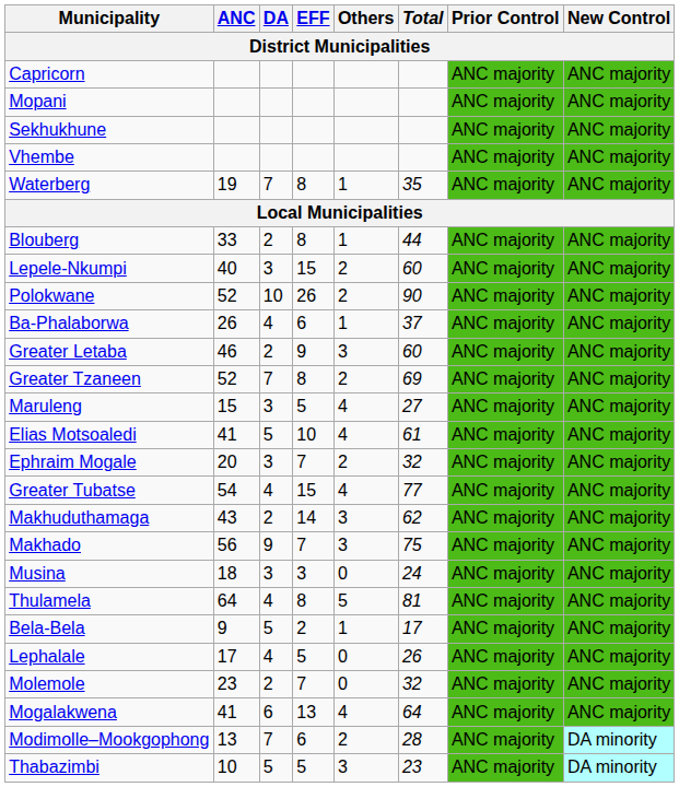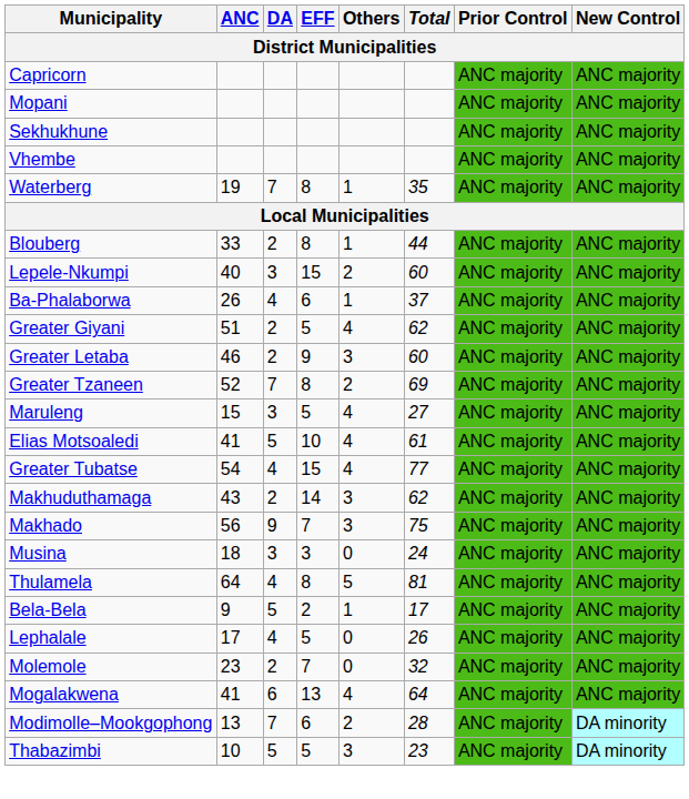 <table class="wikitable">
 <tr>
 <th>Municipality</th>
 <th><a href='#'>ANC</a></th>
 <th><a href='#'>DA</a></th>
 <th><a href='#'>EFF</a></th>
 <th>Others</th>
 <th><em>Total</em></th>
 <th>Prior Control</th>
 <th>New Control</th>
 </tr>
 <tr>
 <th colspan="8">District Municipalities</th>
 </tr>
 <tr>
 <td><a href='#'>Capricorn</a></td>
 <td></td>
 <td></td>
 <td></td>
 <td></td>
 <td></td>
 <td style="background:#4CBB17">ANC majority</td>
 <td style="background:#4CBB17">ANC majority</td>
 </tr>
 <tr>
 <td><a href='#'>Mopani</a></td>
 <td></td>
 <td></td>
 <td></td>
 <td></td>
 <td></td>
 <td style="background:#4CBB17">ANC majority</td>
 <td style="background:#4CBB17">ANC majority</td>
 </tr>
 <tr>
 <td><a href='#'>Sekhukhune</a></td>
 <td></td>
 <td></td>
 <td></td>
 <td></td>
 <td></td>
 <td style="background:#4CBB17">ANC majority</td>
 <td style="background:#4CBB17">ANC majority</td>
 </tr>
 <tr>
 <td><a href='#'>Vhembe</a></td>
 <td></td>
 <td></td>
 <td></td>
 <td></td>
 <td></td>
 <td style="background:#4CBB17">ANC majority</td>
 <td style="background:#4CBB17">ANC majority</td>
 </tr>
 <tr>
 <td><a href='#'>Waterberg</a></td>
 <td>19</td>
 <td>7</td>
 <td>8</td>
 <td>1</td>
 <td><em>35</em></td>
 <td style="background:#4CBB17">ANC majority</td>
 <td style="background:#4CBB17">ANC majority</td>
 </tr>
 <tr>
 <th colspan="8">Local Municipalities</th>
 </tr>
 <tr>
 <td><a href='#'>Blouberg</a></td>
 <td>33</td>
 <td>2</td>
 <td>8</td>
 <td>1</td>
 <td><em>44</em></td>
 <td style="background:#4CBB17">ANC majority</td>
 <td style="background:#4CBB17">ANC majority</td>
 </tr>
 <tr>
 <td><a href='#'>Lepele-Nkumpi</a></td>
 <td>40</td>
 <td>3</td>
 <td>15</td>
 <td>2</td>
 <td><em>60</em></td>
 <td style="background:#4CBB17">ANC majority</td>
 <td style="background:#4CBB17">ANC majority</td>
 </tr>
 <tr>
-<td><a href='#'>Polokwane</a></td>
-<td>52</td>
-<td>10</td>
-<td>26</td>
-<td>2</td>
-<td><em>90</em></td>
-<td style="background:#4CBB17">ANC majority</td>
-<td style="background:#4CBB17">ANC majority</td>
-</tr>
-<tr>
 <td><a href='#'>Ba-Phalaborwa</a></td>
 <td>26</td>
 <td>4</td>
 <td>6</td>
 <td>1</td>
 <td><em>37</em></td>
+<td style="background:#4CBB17">ANC majority</td>
+<td style="background:#4CBB17">ANC majority</td>
+</tr>
+<tr>
+<td><a href='#'>Greater Giyani</a></td>
+<td>51</td>
+<td>2</td>
+<td>5</td>
+<td>4</td>
+<td><em>62</em></td>
 <td style="background:#4CBB17">ANC majority</td>
 <td style="background:#4CBB17">ANC majority</td>
 </tr>
 <tr>
 <td><a href='#'>Greater Letaba</a></td>
 <td>46</td>
 <td>2</td>
 <td>9</td>
 <td>3</td>
 <td><em>60</em></td>
 <td style="background:#4CBB17">ANC majority</td>
 <td style="background:#4CBB17">ANC majority</td>
 </tr>
 <tr>
 <td><a href='#'>Greater Tzaneen</a></td>
 <td>52</td>
 <td>7</td>
 <td>8</td>
 <td>2</td>
 <td><em>69</em></td>
 <td style="background:#4CBB17">ANC majority</td>
 <td style="background:#4CBB17">ANC majority</td>
 </tr>
 <tr>
 <td><a href='#'>Maruleng</a></td>
 <td>15</td>
 <td>3</td>
 <td>5</td>
 <td>4</td>
 <td><em>27</em></td>
 <td style="background:#4CBB17">ANC majority</td>
 <td style="background:#4CBB17">ANC majority</td>
 </tr>
 <tr>
 <td><a href='#'>Elias Motsoaledi</a></td>
 <td>41</td>
 <td>5</td>
 <td>10</td>
 <td>4</td>
 <td><em>61</em></td>
-<td style="background:#4CBB17">ANC majority</td>
-<td style="background:#4CBB17">ANC majority</td>
-</tr>
-<tr>
-<td><a href='#'>Ephraim Mogale</a></td>
-<td>20</td>
-<td>3</td>
-<td>7</td>
-<td>2</td>
-<td><em>32</em></td>
 <td style="background:#4CBB17">ANC majority</td>
 <td style="background:#4CBB17">ANC majority</td>
 </tr>
 <tr>
 <td><a href='#'>Greater Tubatse</a></td>
 <td>54</td>
 <td>4</td>
 <td>15</td>
 <td>4</td>
 <td><em>77</em></td>
 <td style="background:#4CBB17">ANC majority</td>
 <td style="background:#4CBB17">ANC majority</td>
 </tr>
 <tr>
 <td><a href='#'>Makhuduthamaga</a></td>
 <td>43</td>
 <td>2</td>
 <td>14</td>
 <td>3</td>
 <td><em>62</em></td>
 <td style="background:#4CBB17">ANC majority</td>
 <td style="background:#4CBB17">ANC majority</td>
 </tr>
 <tr>
 <td><a href='#'>Makhado</a></td>
 <td>56</td>
 <td>9</td>
 <td>7</td>
 <td>3</td>
 <td><em>75</em></td>
 <td style="background:#4CBB17">ANC majority</td>
 <td style="background:#4CBB17">ANC majority</td>
 </tr>
 <tr>
 <td><a href='#'>Musina</a></td>
 <td>18</td>
 <td>3</td>
 <td>3</td>
 <td>0</td>
 <td><em>24</em></td>
 <td style="background:#4CBB17">ANC majority</td>
 <td style="background:#4CBB17">ANC majority</td>
 </tr>
 <tr>
 <td><a href='#'>Thulamela</a></td>
 <td>64</td>
 <td>4</td>
 <td>8</td>
 <td>5</td>
 <td><em>81</em></td>
 <td style="background:#4CBB17">ANC majority</td>
 <td style="background:#4CBB17">ANC majority</td>
 </tr>
 <tr>
 <td><a href='#'>Bela-Bela</a></td>
 <td>9</td>
 <td>5</td>
 <td>2</td>
 <td>1</td>
 <td><em>17</em></td>
 <td style="background:#4CBB17">ANC majority</td>
 <td style="background:#4CBB17">ANC majority</td>
 </tr>
 <tr>
 <td><a href='#'>Lephalale</a></td>
 <td>17</td>
 <td>4</td>
 <td>5</td>
 <td>0</td>
 <td><em>26</em></td>
 <td style="background:#4CBB17">ANC majority</td>
 <td style="background:#4CBB17">ANC majority</td>
 </tr>
 <tr>
 <td><a href='#'>Molemole</a></td>
 <td>23</td>
 <td>2</td>
 <td>7</td>
 <td>0</td>
 <td><em>32</em></td>
 <td style="background:#4CBB17">ANC majority</td>
 <td style="background:#4CBB17">ANC majority</td>
 </tr>
 <tr>
 <td><a href='#'>Mogalakwena</a></td>
 <td>41</td>
 <td>6</td>
 <td>13</td>
 <td>4</td>
 <td><em>64</em></td>
 <td style="background:#4CBB17">ANC majority</td>
 <td style="background:#4CBB17">ANC majority</td>
 </tr>
 <tr>
 <td><a href='#'>Modimolle–Mookgophong</a></td>
 <td>13</td>
 <td>7</td>
 <td>6</td>
 <td>2</td>
 <td><em>28</em></td>
 <td style="background:#4CBB17">ANC majority</td>
 <td style="background:#B2FFFF">DA minority  </td>
 </tr>
 <tr>
 <td><a href='#'>Thabazimbi</a></td>
 <td>10</td>
 <td>5</td>
 <td>5</td>
 <td>3</td>
 <td><em>23</em></td>
 <td style="background:#4CBB17">ANC majority</td>
 <td style="background:#B2FFFF">DA minority </td>
 </tr>
 </table>
